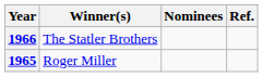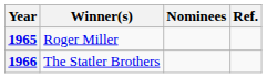 <table class="wikitable sortable">
 <tr>
 <th scope="col">Year</th>
 <th scope="col">Winner(s)</th>
 <th scope="col" class="unsortable">Nominees</th>
 <th scope="col" class="unsortable">Ref.</th>
 </tr>
 <tr>
+<th scope="row" align="center"><a href='#'>1965</a></th>
+<td><a href='#'>Roger Miller</a></td>
+<td></td>
+<td align="center"></td>
+</tr>
+<tr>
 <th scope="row" align="center"><a href='#'>1966</a></th>
 <td><a href='#'>The Statler Brothers</a></td>
 <td></td>
 <td align="center"></td>
 </tr>
-<tr>
-<th scope="row" align="center"><a href='#'>1965</a></th>
-<td><a href='#'>Roger Miller</a></td>
-<td></td>
-<td align="center"></td>
-</tr>
 </table>
